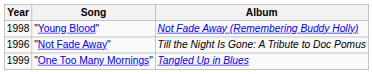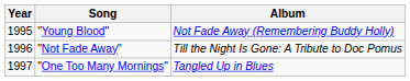 <table class="wikitable">
 <tr>
 <th>Year</th>
 <th>Song</th>
 <th>Album</th>
 </tr>
 <tr>
-<td>1998</td>
+<td>1995</td>
 <td>"<a href='#'>Young Blood</a>"</td>
 <td><em><a href='#'>Not Fade Away (Remembering Buddy Holly)</a></em></td>
 </tr>
 <tr>
 <td>1996</td>
 <td>"<a href='#'>Not Fade Away</a>"</td>
 <td><em>Till the Night Is Gone: A Tribute to Doc Pomus</em></td>
 </tr>
 <tr>
-<td>1999</td>
+<td>1997</td>
 <td>"<a href='#'>One Too Many Mornings</a>"</td>
 <td><em><a href='#'>Tangled Up in Blues</a></em></td>
 </tr>
 </table>
